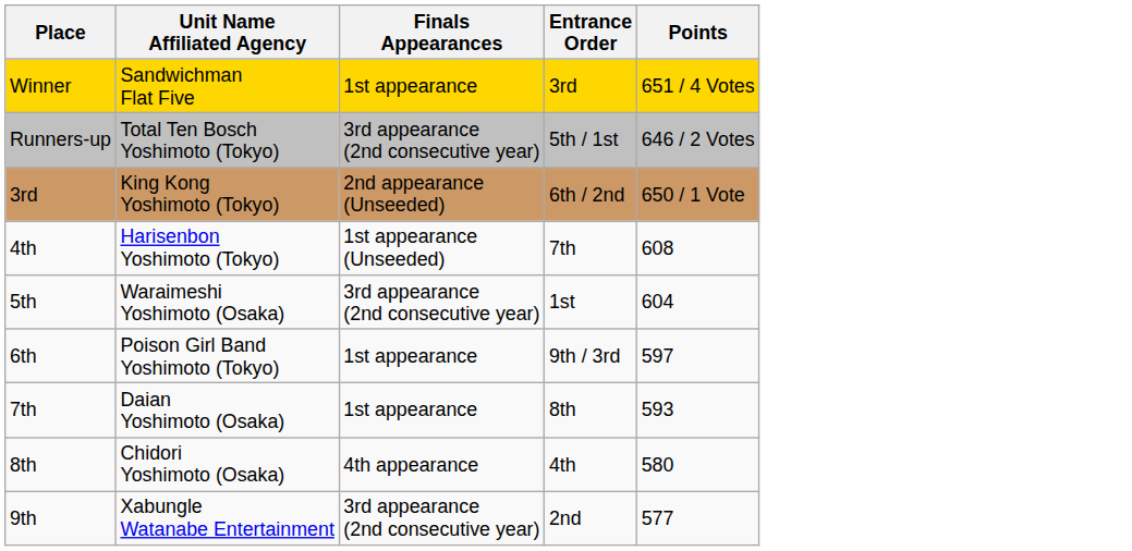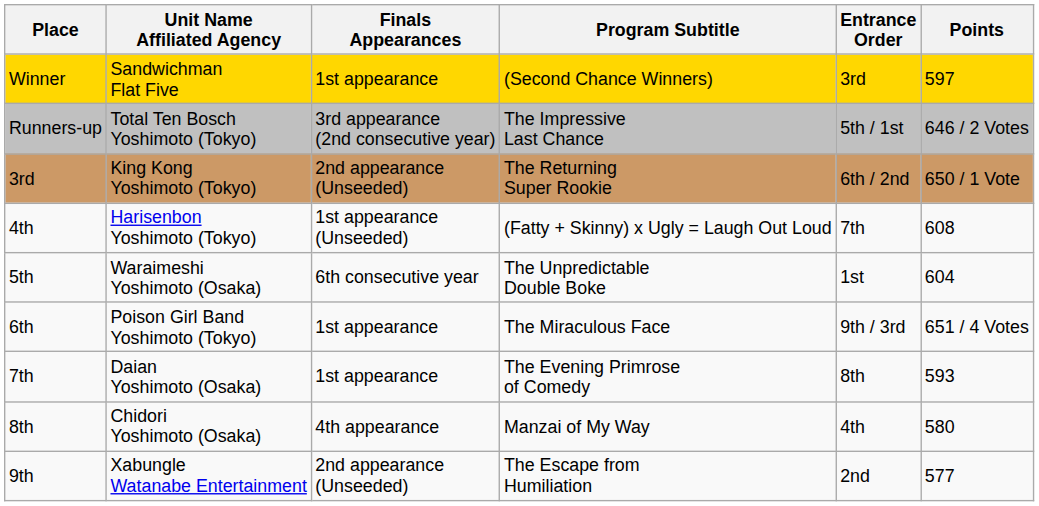 <table class="sortable wikitable" style="font-size:small;">
 <tr>
 <th>Place</th>
 <th class="unsortable">Unit Name<br>Affiliated Agency</th>
 <th>Finals<br>Appearances</th>
+<th class="unsortable">Program Subtitle</th>
 <th>Entrance<br>Order</th>
 <th>Points</th>
 </tr>
 <tr style="background-color:gold;">
 <td>Winner</td>
 <td>Sandwichman<br>Flat Five</td>
 <td>1st appearance</td>
+<td>(Second Chance Winners)</td>
 <td>3rd</td>
-<td>651 / 4 Votes</td>
+<td>597</td>
 </tr>
 <tr style="background-color:silver;">
 <td>Runners-up</td>
 <td>Total Ten Bosch<br>Yoshimoto (Tokyo)</td>
 <td>3rd appearance<br>(2nd consecutive year)</td>
+<td>The Impressive<br>Last Chance</td>
 <td>5th / 1st</td>
 <td>646 / 2 Votes</td>
 </tr>
 <tr style="background-color:#c96;">
 <td>3rd</td>
 <td>King Kong<br>Yoshimoto (Tokyo)</td>
 <td>2nd appearance<br>(Unseeded)</td>
+<td>The Returning<br>Super Rookie</td>
 <td>6th / 2nd</td>
 <td>650 / 1 Vote</td>
 </tr>
 <tr>
 <td>4th</td>
 <td><a href='#'>Harisenbon</a><br>Yoshimoto (Tokyo)</td>
 <td>1st appearance<br>(Unseeded)</td>
+<td>(Fatty + Skinny) x Ugly = Laugh Out Loud</td>
 <td>7th</td>
 <td>608</td>
 </tr>
 <tr>
 <td>5th</td>
 <td>Waraimeshi<br>Yoshimoto (Osaka)</td>
-<td>3rd appearance<br>(2nd consecutive year)</td>
+<td>6th consecutive year</td>
+<td>The Unpredictable<br>Double Boke</td>
 <td>1st</td>
 <td>604</td>
 </tr>
 <tr>
 <td>6th</td>
 <td>Poison Girl Band<br>Yoshimoto (Tokyo)</td>
 <td>1st appearance</td>
+<td>The Miraculous Face</td>
 <td>9th / 3rd</td>
-<td>597</td>
+<td>651 / 4 Votes</td>
 </tr>
 <tr>
 <td>7th</td>
 <td>Daian<br>Yoshimoto (Osaka)</td>
 <td>1st appearance</td>
+<td>The Evening Primrose<br>of Comedy</td>
 <td>8th</td>
 <td>593</td>
 </tr>
 <tr>
 <td>8th</td>
 <td>Chidori<br>Yoshimoto (Osaka)</td>
 <td>4th appearance</td>
+<td>Manzai of My Way</td>
 <td>4th</td>
 <td>580</td>
 </tr>
 <tr>
 <td>9th</td>
 <td>Xabungle<br><a href='#'>Watanabe Entertainment</a></td>
-<td>3rd appearance<br>(2nd consecutive year)</td>
+<td>2nd appearance<br>(Unseeded)</td>
+<td>The Escape from<br>Humiliation</td>
 <td>2nd</td>
 <td>577</td>
 </tr>
 </table>
